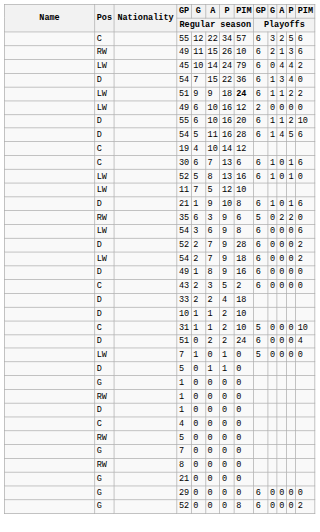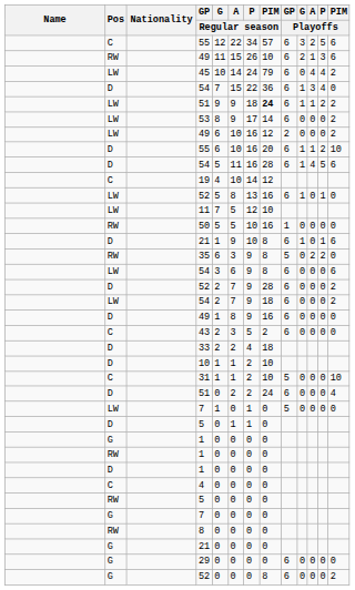 <table class="wikitable sortable" style="text-align:left; font-size:95%">
 <tr>
 <th rowspan="2" width="125px">Name</th>
 <th rowspan="2">Pos</th>
 <th rowspan="2" width="85px">Nationality</th>
 <th>GP</th>
 <th>G</th>
 <th>A</th>
 <th>P</th>
 <th>PIM</th>
 <th>GP</th>
 <th>G</th>
 <th>A</th>
 <th>P</th>
 <th>PIM</th>
 </tr>
 <tr class="unsortable">
 <th colspan="5">Regular season</th>
 <th colspan="5">Playoffs</th>
 </tr>
 <tr>
 <td></td>
 <td>C</td>
 <td></td>
 <td>55</td>
 <td>12</td>
 <td>22</td>
 <td>34</td>
 <td>57</td>
 <td>6</td>
 <td>3</td>
 <td>2</td>
 <td>5</td>
 <td>6</td>
 </tr>
 <tr>
 <td></td>
 <td>RW</td>
 <td></td>
 <td>49</td>
 <td>11</td>
 <td>15</td>
 <td>26</td>
 <td>10</td>
 <td>6</td>
 <td>2</td>
 <td>1</td>
 <td>3</td>
 <td>6</td>
 </tr>
 <tr>
 <td></td>
 <td>LW</td>
 <td></td>
 <td>45</td>
 <td>10</td>
 <td>14</td>
 <td>24</td>
 <td>79</td>
 <td>6</td>
 <td>0</td>
 <td>4</td>
 <td>4</td>
 <td>2</td>
 </tr>
 <tr>
 <td></td>
 <td>D</td>
 <td></td>
 <td>54</td>
 <td>7</td>
 <td>15</td>
 <td>22</td>
 <td>36</td>
 <td>6</td>
 <td>1</td>
 <td>3</td>
 <td>4</td>
 <td>0</td>
 </tr>
 <tr>
 <td></td>
 <td>LW</td>
 <td></td>
 <td>51</td>
 <td>9</td>
 <td>9</td>
 <td>18</td>
 <td><strong>24</strong></td>
 <td>6</td>
 <td>1</td>
 <td>1</td>
 <td>2</td>
 <td>2</td>
 </tr>
 <tr>
 <td></td>
 <td>LW</td>
 <td></td>
+<td>53</td>
+<td>8</td>
+<td>9</td>
+<td>17</td>
+<td>14</td>
+<td>6</td>
+<td>0</td>
+<td>0</td>
+<td>0</td>
+<td>2</td>
+</tr>
+<tr>
+<td></td>
+<td>LW</td>
+<td></td>
 <td>49</td>
 <td>6</td>
 <td>10</td>
 <td>16</td>
 <td>12</td>
 <td>2</td>
 <td>0</td>
 <td>0</td>
 <td>0</td>
-<td>0</td>
+<td>2</td>
 </tr>
 <tr>
 <td></td>
 <td>D</td>
 <td></td>
 <td>55</td>
 <td>6</td>
 <td>10</td>
 <td>16</td>
 <td>20</td>
 <td>6</td>
 <td>1</td>
 <td>1</td>
 <td>2</td>
 <td>10</td>
 </tr>
 <tr>
 <td></td>
 <td>D</td>
 <td></td>
 <td>54</td>
 <td>5</td>
 <td>11</td>
 <td>16</td>
 <td>28</td>
 <td>6</td>
 <td>1</td>
 <td>4</td>
 <td>5</td>
 <td>6</td>
 </tr>
 <tr>
 <td></td>
 <td>C</td>
 <td></td>
 <td>19</td>
 <td>4</td>
 <td>10</td>
 <td>14</td>
 <td>12</td>
 <td></td>
 <td></td>
 <td></td>
 <td></td>
 <td></td>
 </tr>
 <tr>
 <td></td>
-<td>C</td>
-<td></td>
-<td>30</td>
-<td>6</td>
-<td>7</td>
-<td>13</td>
-<td>6</td>
-<td>6</td>
-<td>1</td>
-<td>0</td>
-<td>1</td>
-<td>6</td>
-</tr>
-<tr>
-<td></td>
 <td>LW</td>
 <td></td>
 <td>52</td>
 <td>5</td>
 <td>8</td>
 <td>13</td>
 <td>16</td>
 <td>6</td>
 <td>1</td>
 <td>0</td>
 <td>1</td>
 <td>0</td>
 </tr>
 <tr>
 <td></td>
 <td>LW</td>
 <td></td>
 <td>11</td>
 <td>7</td>
 <td>5</td>
 <td>12</td>
 <td>10</td>
 <td></td>
 <td></td>
 <td></td>
 <td></td>
 <td></td>
 </tr>
 <tr>
 <td></td>
+<td>RW</td>
+<td></td>
+<td>50</td>
+<td>5</td>
+<td>5</td>
+<td>10</td>
+<td>16</td>
+<td>1</td>
+<td>0</td>
+<td>0</td>
+<td>0</td>
+<td>0</td>
+</tr>
+<tr>
+<td></td>
 <td>D</td>
 <td></td>
 <td>21</td>
 <td>1</td>
 <td>9</td>
 <td>10</td>
 <td>8</td>
 <td>6</td>
 <td>1</td>
 <td>0</td>
 <td>1</td>
 <td>6</td>
 </tr>
 <tr>
 <td></td>
 <td>RW</td>
 <td></td>
 <td>35</td>
 <td>6</td>
 <td>3</td>
 <td>9</td>
-<td>6</td>
+<td>8</td>
 <td>5</td>
 <td>0</td>
 <td>2</td>
 <td>2</td>
 <td>0</td>
 </tr>
 <tr>
 <td></td>
 <td>LW</td>
 <td></td>
 <td>54</td>
 <td>3</td>
 <td>6</td>
 <td>9</td>
 <td>8</td>
 <td>6</td>
 <td>0</td>
 <td>0</td>
 <td>0</td>
 <td>6</td>
 </tr>
 <tr>
 <td></td>
 <td>D</td>
 <td></td>
 <td>52</td>
 <td>2</td>
 <td>7</td>
 <td>9</td>
 <td>28</td>
 <td>6</td>
 <td>0</td>
 <td>0</td>
 <td>0</td>
 <td>2</td>
 </tr>
 <tr>
 <td></td>
 <td>LW</td>
 <td></td>
 <td>54</td>
 <td>2</td>
 <td>7</td>
 <td>9</td>
 <td>18</td>
 <td>6</td>
 <td>0</td>
 <td>0</td>
 <td>0</td>
 <td>2</td>
 </tr>
 <tr>
 <td></td>
 <td>D</td>
 <td></td>
 <td>49</td>
 <td>1</td>
 <td>8</td>
 <td>9</td>
 <td>16</td>
 <td>6</td>
 <td>0</td>
 <td>0</td>
 <td>0</td>
 <td>0</td>
 </tr>
 <tr>
 <td></td>
 <td>C</td>
 <td></td>
 <td>43</td>
 <td>2</td>
 <td>3</td>
 <td>5</td>
 <td>2</td>
 <td>6</td>
 <td>0</td>
 <td>0</td>
 <td>0</td>
 <td>0</td>
 </tr>
 <tr>
 <td></td>
 <td>D</td>
 <td></td>
 <td>33</td>
 <td>2</td>
 <td>2</td>
 <td>4</td>
 <td>18</td>
 <td></td>
 <td></td>
 <td></td>
 <td></td>
 <td></td>
 </tr>
 <tr>
 <td></td>
 <td>D</td>
 <td></td>
 <td>10</td>
 <td>1</td>
 <td>1</td>
 <td>2</td>
 <td>10</td>
 <td></td>
 <td></td>
 <td></td>
 <td></td>
 <td></td>
 </tr>
 <tr>
 <td></td>
 <td>C</td>
 <td></td>
 <td>31</td>
 <td>1</td>
 <td>1</td>
 <td>2</td>
 <td>10</td>
 <td>5</td>
 <td>0</td>
 <td>0</td>
 <td>0</td>
 <td>10</td>
 </tr>
 <tr>
 <td></td>
 <td>D</td>
 <td></td>
 <td>51</td>
 <td>0</td>
 <td>2</td>
 <td>2</td>
 <td>24</td>
 <td>6</td>
 <td>0</td>
 <td>0</td>
 <td>0</td>
 <td>4</td>
 </tr>
 <tr>
 <td></td>
 <td>LW</td>
 <td></td>
 <td>7</td>
 <td>1</td>
 <td>0</td>
 <td>1</td>
 <td>0</td>
 <td>5</td>
 <td>0</td>
 <td>0</td>
 <td>0</td>
 <td>0</td>
 </tr>
 <tr>
 <td></td>
 <td>D</td>
 <td></td>
 <td>5</td>
 <td>0</td>
 <td>1</td>
 <td>1</td>
 <td>0</td>
 <td></td>
 <td></td>
 <td></td>
 <td></td>
 <td></td>
 </tr>
 <tr>
 <td></td>
 <td>G</td>
 <td></td>
 <td>1</td>
 <td>0</td>
 <td>0</td>
 <td>0</td>
 <td>0</td>
 <td></td>
 <td></td>
 <td></td>
 <td></td>
 <td></td>
 </tr>
 <tr>
 <td></td>
 <td>RW</td>
 <td></td>
 <td>1</td>
 <td>0</td>
 <td>0</td>
 <td>0</td>
 <td>0</td>
 <td></td>
 <td></td>
 <td></td>
 <td></td>
 <td></td>
 </tr>
 <tr>
 <td></td>
 <td>D</td>
 <td></td>
 <td>1</td>
 <td>0</td>
 <td>0</td>
 <td>0</td>
 <td>0</td>
 <td></td>
 <td></td>
 <td></td>
 <td></td>
 <td></td>
 </tr>
 <tr>
 <td></td>
 <td>C</td>
 <td></td>
 <td>4</td>
 <td>0</td>
 <td>0</td>
 <td>0</td>
 <td>0</td>
 <td></td>
 <td></td>
 <td></td>
 <td></td>
 <td></td>
 </tr>
 <tr>
 <td></td>
 <td>RW</td>
 <td></td>
 <td>5</td>
 <td>0</td>
 <td>0</td>
 <td>0</td>
 <td>0</td>
 <td></td>
 <td></td>
 <td></td>
 <td></td>
 <td></td>
 </tr>
 <tr>
 <td></td>
 <td>G</td>
 <td></td>
 <td>7</td>
 <td>0</td>
 <td>0</td>
 <td>0</td>
 <td>0</td>
 <td></td>
 <td></td>
 <td></td>
 <td></td>
 <td></td>
 </tr>
 <tr>
 <td></td>
 <td>RW</td>
 <td></td>
 <td>8</td>
 <td>0</td>
 <td>0</td>
 <td>0</td>
 <td>0</td>
 <td></td>
 <td></td>
 <td></td>
 <td></td>
 <td></td>
 </tr>
 <tr>
 <td></td>
 <td>G</td>
 <td></td>
 <td>21</td>
 <td>0</td>
 <td>0</td>
 <td>0</td>
 <td>0</td>
 <td></td>
 <td></td>
 <td></td>
 <td></td>
 <td></td>
 </tr>
 <tr>
 <td></td>
 <td>G</td>
 <td></td>
 <td>29</td>
 <td>0</td>
 <td>0</td>
 <td>0</td>
 <td>0</td>
 <td>6</td>
 <td>0</td>
 <td>0</td>
 <td>0</td>
 <td>0</td>
 </tr>
 <tr>
 <td></td>
 <td>G</td>
 <td></td>
 <td>52</td>
 <td>0</td>
 <td>0</td>
 <td>0</td>
 <td>8</td>
 <td>6</td>
 <td>0</td>
 <td>0</td>
 <td>0</td>
 <td>2</td>
 </tr>
 </table>
